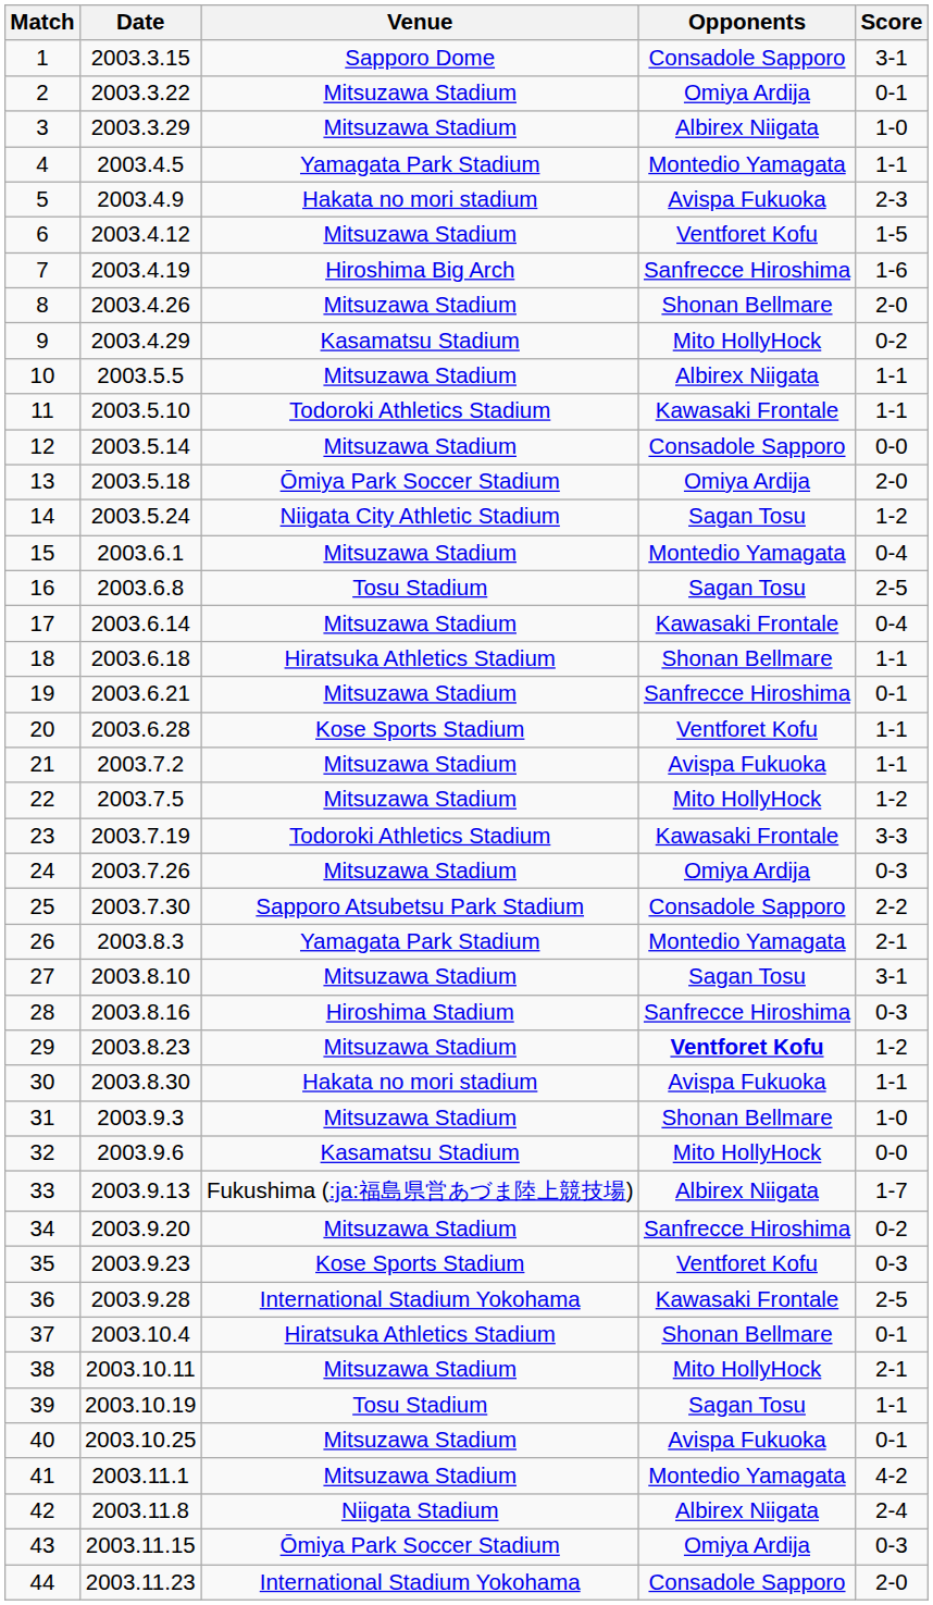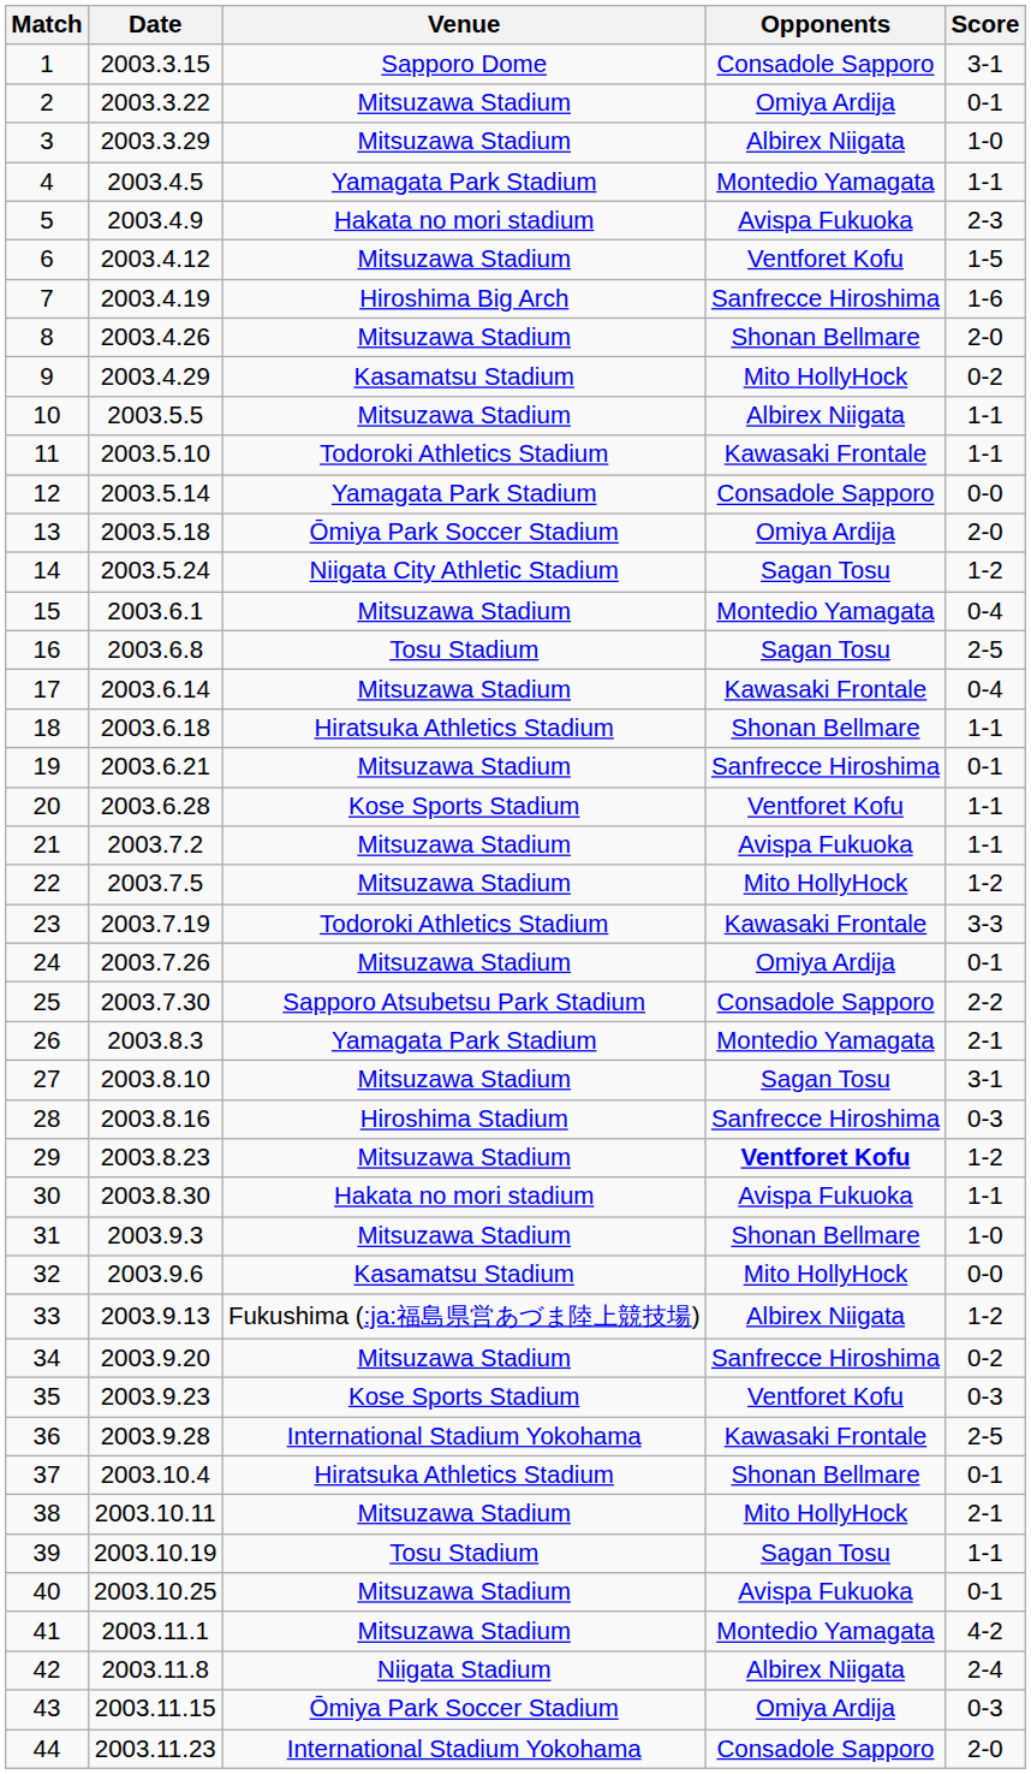 <table class="wikitable" style="text-align:center;">
 <tr>
 <th>Match</th>
 <th>Date</th>
 <th>Venue</th>
 <th>Opponents</th>
 <th>Score</th>
 </tr>
 <tr>
 <td>1</td>
 <td>2003.3.15</td>
 <td><a href='#'>Sapporo Dome</a></td>
 <td><a href='#'>Consadole Sapporo</a></td>
 <td>3-1</td>
 </tr>
 <tr>
 <td>2</td>
 <td>2003.3.22</td>
 <td><a href='#'>Mitsuzawa Stadium</a></td>
 <td><a href='#'>Omiya Ardija</a></td>
 <td>0-1</td>
 </tr>
 <tr>
 <td>3</td>
 <td>2003.3.29</td>
 <td><a href='#'>Mitsuzawa Stadium</a></td>
 <td><a href='#'>Albirex Niigata</a></td>
 <td>1-0</td>
 </tr>
 <tr>
 <td>4</td>
 <td>2003.4.5</td>
 <td><a href='#'>Yamagata Park Stadium</a></td>
 <td><a href='#'>Montedio Yamagata</a></td>
 <td>1-1</td>
 </tr>
 <tr>
 <td>5</td>
 <td>2003.4.9</td>
 <td><a href='#'>Hakata no mori stadium</a></td>
 <td><a href='#'>Avispa Fukuoka</a></td>
 <td>2-3</td>
 </tr>
 <tr>
 <td>6</td>
 <td>2003.4.12</td>
 <td><a href='#'>Mitsuzawa Stadium</a></td>
 <td><a href='#'>Ventforet Kofu</a></td>
 <td>1-5</td>
 </tr>
 <tr>
 <td>7</td>
 <td>2003.4.19</td>
 <td><a href='#'>Hiroshima Big Arch</a></td>
 <td><a href='#'>Sanfrecce Hiroshima</a></td>
 <td>1-6</td>
 </tr>
 <tr>
 <td>8</td>
 <td>2003.4.26</td>
 <td><a href='#'>Mitsuzawa Stadium</a></td>
 <td><a href='#'>Shonan Bellmare</a></td>
 <td>2-0</td>
 </tr>
 <tr>
 <td>9</td>
 <td>2003.4.29</td>
 <td><a href='#'>Kasamatsu Stadium</a></td>
 <td><a href='#'>Mito HollyHock</a></td>
 <td>0-2</td>
 </tr>
 <tr>
 <td>10</td>
 <td>2003.5.5</td>
 <td><a href='#'>Mitsuzawa Stadium</a></td>
 <td><a href='#'>Albirex Niigata</a></td>
 <td>1-1</td>
 </tr>
 <tr>
 <td>11</td>
 <td>2003.5.10</td>
 <td><a href='#'>Todoroki Athletics Stadium</a></td>
 <td><a href='#'>Kawasaki Frontale</a></td>
 <td>1-1</td>
 </tr>
 <tr>
 <td>12</td>
 <td>2003.5.14</td>
-<td><a href='#'>Mitsuzawa Stadium</a></td>
+<td><a href='#'>Yamagata Park Stadium</a></td>
 <td><a href='#'>Consadole Sapporo</a></td>
 <td>0-0</td>
 </tr>
 <tr>
 <td>13</td>
 <td>2003.5.18</td>
 <td><a href='#'>Ōmiya Park Soccer Stadium</a></td>
 <td><a href='#'>Omiya Ardija</a></td>
 <td>2-0</td>
 </tr>
 <tr>
 <td>14</td>
 <td>2003.5.24</td>
 <td><a href='#'>Niigata City Athletic Stadium</a></td>
 <td><a href='#'>Sagan Tosu</a></td>
 <td>1-2</td>
 </tr>
 <tr>
 <td>15</td>
 <td>2003.6.1</td>
 <td><a href='#'>Mitsuzawa Stadium</a></td>
 <td><a href='#'>Montedio Yamagata</a></td>
 <td>0-4</td>
 </tr>
 <tr>
 <td>16</td>
 <td>2003.6.8</td>
 <td><a href='#'>Tosu Stadium</a></td>
 <td><a href='#'>Sagan Tosu</a></td>
 <td>2-5</td>
 </tr>
 <tr>
 <td>17</td>
 <td>2003.6.14</td>
 <td><a href='#'>Mitsuzawa Stadium</a></td>
 <td><a href='#'>Kawasaki Frontale</a></td>
 <td>0-4</td>
 </tr>
 <tr>
 <td>18</td>
 <td>2003.6.18</td>
 <td><a href='#'>Hiratsuka Athletics Stadium</a></td>
 <td><a href='#'>Shonan Bellmare</a></td>
 <td>1-1</td>
 </tr>
 <tr>
 <td>19</td>
 <td>2003.6.21</td>
 <td><a href='#'>Mitsuzawa Stadium</a></td>
 <td><a href='#'>Sanfrecce Hiroshima</a></td>
 <td>0-1</td>
 </tr>
 <tr>
 <td>20</td>
 <td>2003.6.28</td>
 <td><a href='#'>Kose Sports Stadium</a></td>
 <td><a href='#'>Ventforet Kofu</a></td>
 <td>1-1</td>
 </tr>
 <tr>
 <td>21</td>
 <td>2003.7.2</td>
 <td><a href='#'>Mitsuzawa Stadium</a></td>
 <td><a href='#'>Avispa Fukuoka</a></td>
 <td>1-1</td>
 </tr>
 <tr>
 <td>22</td>
 <td>2003.7.5</td>
 <td><a href='#'>Mitsuzawa Stadium</a></td>
 <td><a href='#'>Mito HollyHock</a></td>
 <td>1-2</td>
 </tr>
 <tr>
 <td>23</td>
 <td>2003.7.19</td>
 <td><a href='#'>Todoroki Athletics Stadium</a></td>
 <td><a href='#'>Kawasaki Frontale</a></td>
 <td>3-3</td>
 </tr>
 <tr>
 <td>24</td>
 <td>2003.7.26</td>
 <td><a href='#'>Mitsuzawa Stadium</a></td>
 <td><a href='#'>Omiya Ardija</a></td>
-<td>0-3</td>
+<td>0-1</td>
 </tr>
 <tr>
 <td>25</td>
 <td>2003.7.30</td>
 <td><a href='#'>Sapporo Atsubetsu Park Stadium</a></td>
 <td><a href='#'>Consadole Sapporo</a></td>
 <td>2-2</td>
 </tr>
 <tr>
 <td>26</td>
 <td>2003.8.3</td>
 <td><a href='#'>Yamagata Park Stadium</a></td>
 <td><a href='#'>Montedio Yamagata</a></td>
 <td>2-1</td>
 </tr>
 <tr>
 <td>27</td>
 <td>2003.8.10</td>
 <td><a href='#'>Mitsuzawa Stadium</a></td>
 <td><a href='#'>Sagan Tosu</a></td>
 <td>3-1</td>
 </tr>
 <tr>
 <td>28</td>
 <td>2003.8.16</td>
 <td><a href='#'>Hiroshima Stadium</a></td>
 <td><a href='#'>Sanfrecce Hiroshima</a></td>
 <td>0-3</td>
 </tr>
 <tr>
 <td>29</td>
 <td>2003.8.23</td>
 <td><a href='#'>Mitsuzawa Stadium</a></td>
 <td><strong><a href='#'>Ventforet Kofu</a></strong></td>
 <td>1-2</td>
 </tr>
 <tr>
 <td>30</td>
 <td>2003.8.30</td>
 <td><a href='#'>Hakata no mori stadium</a></td>
 <td><a href='#'>Avispa Fukuoka</a></td>
 <td>1-1</td>
 </tr>
 <tr>
 <td>31</td>
 <td>2003.9.3</td>
 <td><a href='#'>Mitsuzawa Stadium</a></td>
 <td><a href='#'>Shonan Bellmare</a></td>
 <td>1-0</td>
 </tr>
 <tr>
 <td>32</td>
 <td>2003.9.6</td>
 <td><a href='#'>Kasamatsu Stadium</a></td>
 <td><a href='#'>Mito HollyHock</a></td>
 <td>0-0</td>
 </tr>
 <tr>
 <td>33</td>
 <td>2003.9.13</td>
 <td>Fukushima (<a href='#'>:ja:福島県営あづま陸上競技場</a>)</td>
 <td><a href='#'>Albirex Niigata</a></td>
-<td>1-7</td>
+<td>1-2</td>
 </tr>
 <tr>
 <td>34</td>
 <td>2003.9.20</td>
 <td><a href='#'>Mitsuzawa Stadium</a></td>
 <td><a href='#'>Sanfrecce Hiroshima</a></td>
 <td>0-2</td>
 </tr>
 <tr>
 <td>35</td>
 <td>2003.9.23</td>
 <td><a href='#'>Kose Sports Stadium</a></td>
 <td><a href='#'>Ventforet Kofu</a></td>
 <td>0-3</td>
 </tr>
 <tr>
 <td>36</td>
 <td>2003.9.28</td>
 <td><a href='#'>International Stadium Yokohama</a></td>
 <td><a href='#'>Kawasaki Frontale</a></td>
 <td>2-5</td>
 </tr>
 <tr>
 <td>37</td>
 <td>2003.10.4</td>
 <td><a href='#'>Hiratsuka Athletics Stadium</a></td>
 <td><a href='#'>Shonan Bellmare</a></td>
 <td>0-1</td>
 </tr>
 <tr>
 <td>38</td>
 <td>2003.10.11</td>
 <td><a href='#'>Mitsuzawa Stadium</a></td>
 <td><a href='#'>Mito HollyHock</a></td>
 <td>2-1</td>
 </tr>
 <tr>
 <td>39</td>
 <td>2003.10.19</td>
 <td><a href='#'>Tosu Stadium</a></td>
 <td><a href='#'>Sagan Tosu</a></td>
 <td>1-1</td>
 </tr>
 <tr>
 <td>40</td>
 <td>2003.10.25</td>
 <td><a href='#'>Mitsuzawa Stadium</a></td>
 <td><a href='#'>Avispa Fukuoka</a></td>
 <td>0-1</td>
 </tr>
 <tr>
 <td>41</td>
 <td>2003.11.1</td>
 <td><a href='#'>Mitsuzawa Stadium</a></td>
 <td><a href='#'>Montedio Yamagata</a></td>
 <td>4-2</td>
 </tr>
 <tr>
 <td>42</td>
 <td>2003.11.8</td>
 <td><a href='#'>Niigata Stadium</a></td>
 <td><a href='#'>Albirex Niigata</a></td>
 <td>2-4</td>
 </tr>
 <tr>
 <td>43</td>
 <td>2003.11.15</td>
 <td><a href='#'>Ōmiya Park Soccer Stadium</a></td>
 <td><a href='#'>Omiya Ardija</a></td>
 <td>0-3</td>
 </tr>
 <tr>
 <td>44</td>
 <td>2003.11.23</td>
 <td><a href='#'>International Stadium Yokohama</a></td>
 <td><a href='#'>Consadole Sapporo</a></td>
 <td>2-0</td>
 </tr>
 </table>
